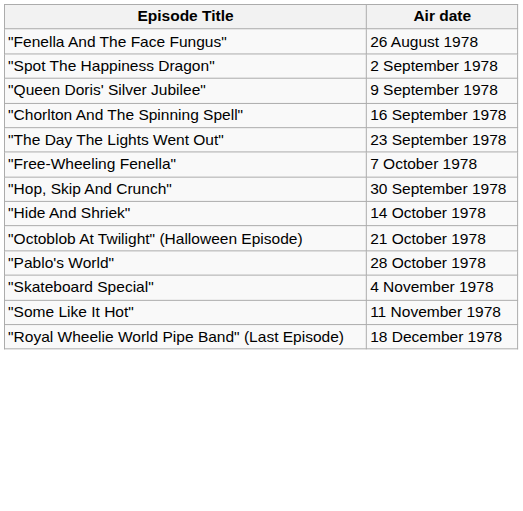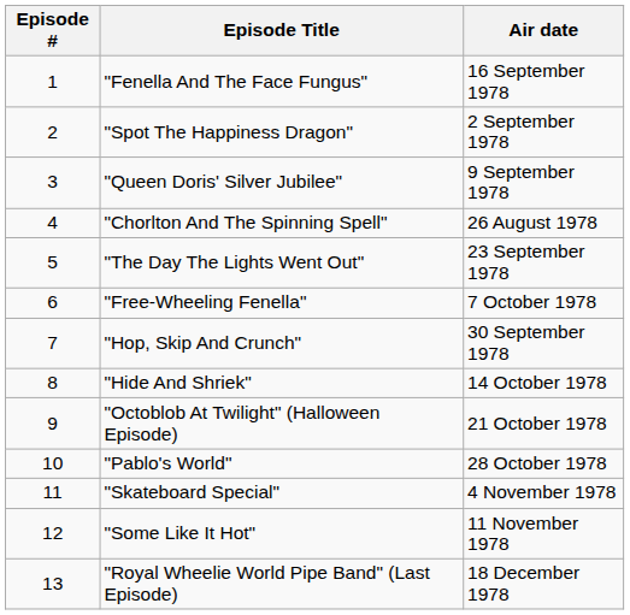 <table class="wikitable" width="60%">
 <tr>
+<th>Episode #</th>
 <th>Episode Title</th>
 <th>Air date</th>
 </tr>
 <tr>
+<td align="center">1</td>
 <td align="left">"Fenella And The Face Fungus"</td>
-<td align="left">26 August 1978</td>
+<td align="left">16 September 1978</td>
 </tr>
 <tr>
+<td align="center">2</td>
 <td align="left">"Spot The Happiness Dragon"</td>
 <td align="left">2 September 1978</td>
 </tr>
 <tr>
+<td align="center">3</td>
 <td align="left">"Queen Doris' Silver Jubilee"</td>
 <td align="left">9 September 1978</td>
 </tr>
 <tr>
+<td align="center">4</td>
 <td align="left">"Chorlton And The Spinning Spell"</td>
-<td align="left">16 September 1978</td>
+<td align="left">26 August 1978</td>
 </tr>
 <tr>
+<td align="center">5</td>
 <td align="left">"The Day The Lights Went Out"</td>
 <td align="left">23 September 1978</td>
 </tr>
 <tr>
+<td align="center">6</td>
 <td align="left">"Free-Wheeling Fenella"</td>
 <td align="left">7 October 1978</td>
 </tr>
 <tr>
+<td align="center">7</td>
 <td align="left">"Hop, Skip And Crunch"</td>
 <td align="left">30 September 1978</td>
 </tr>
 <tr>
+<td align="center">8</td>
 <td align="left">"Hide And Shriek"</td>
 <td align="left">14 October 1978</td>
 </tr>
 <tr>
+<td align="center">9</td>
 <td align="left">"Octoblob At Twilight" (Halloween Episode)</td>
 <td align="left">21 October 1978</td>
 </tr>
 <tr>
+<td align="center">10</td>
 <td align="left">"Pablo's World"</td>
 <td align="left">28 October 1978</td>
 </tr>
 <tr>
+<td align="center">11</td>
 <td align="left">"Skateboard Special"</td>
 <td align="left">4 November 1978</td>
 </tr>
 <tr>
+<td align="center">12</td>
 <td align="left">"Some Like It Hot"</td>
 <td align="left">11 November 1978</td>
 </tr>
 <tr>
+<td align="center">13</td>
 <td align="left">"Royal Wheelie World Pipe Band" (Last Episode)</td>
 <td align="Left">18 December 1978</td>
 </tr>
 </table>
